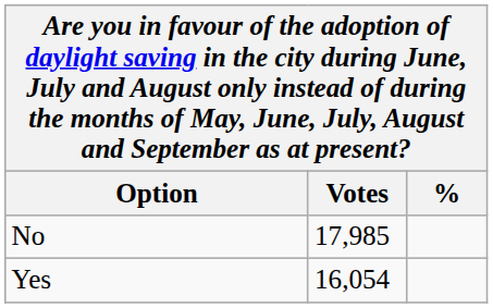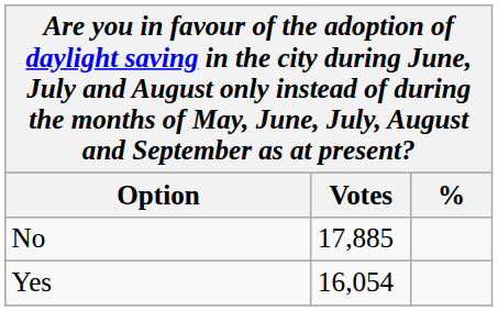 <table class="wikitable">
 <tr>
 <th colspan="3"><em>Are you in favour of the adoption of <a href='#'>daylight saving</a> in the city during June, July and August only instead of during the months of May, June, July, August and September as at present?</em></th>
 </tr>
 <tr>
 <th style="width: 170px">Option</th>
 <th style="width: 50px">Votes</th>
 <th style="width: 40px">%</th>
 </tr>
 <tr>
 <td>No</td>
-<td>17,985</td>
+<td>17,885</td>
 <td></td>
 </tr>
 <tr>
 <td>Yes</td>
 <td>16,054</td>
 <td></td>
 </tr>
 </table>
